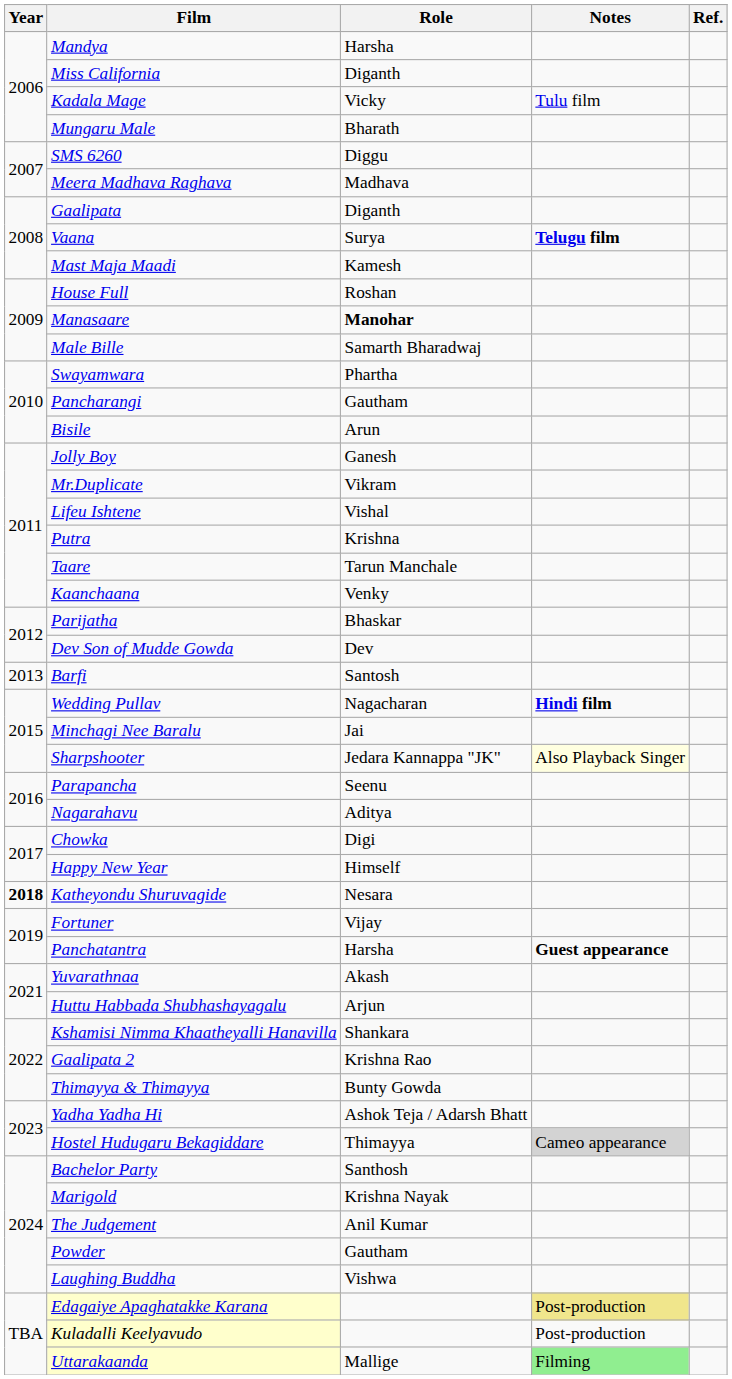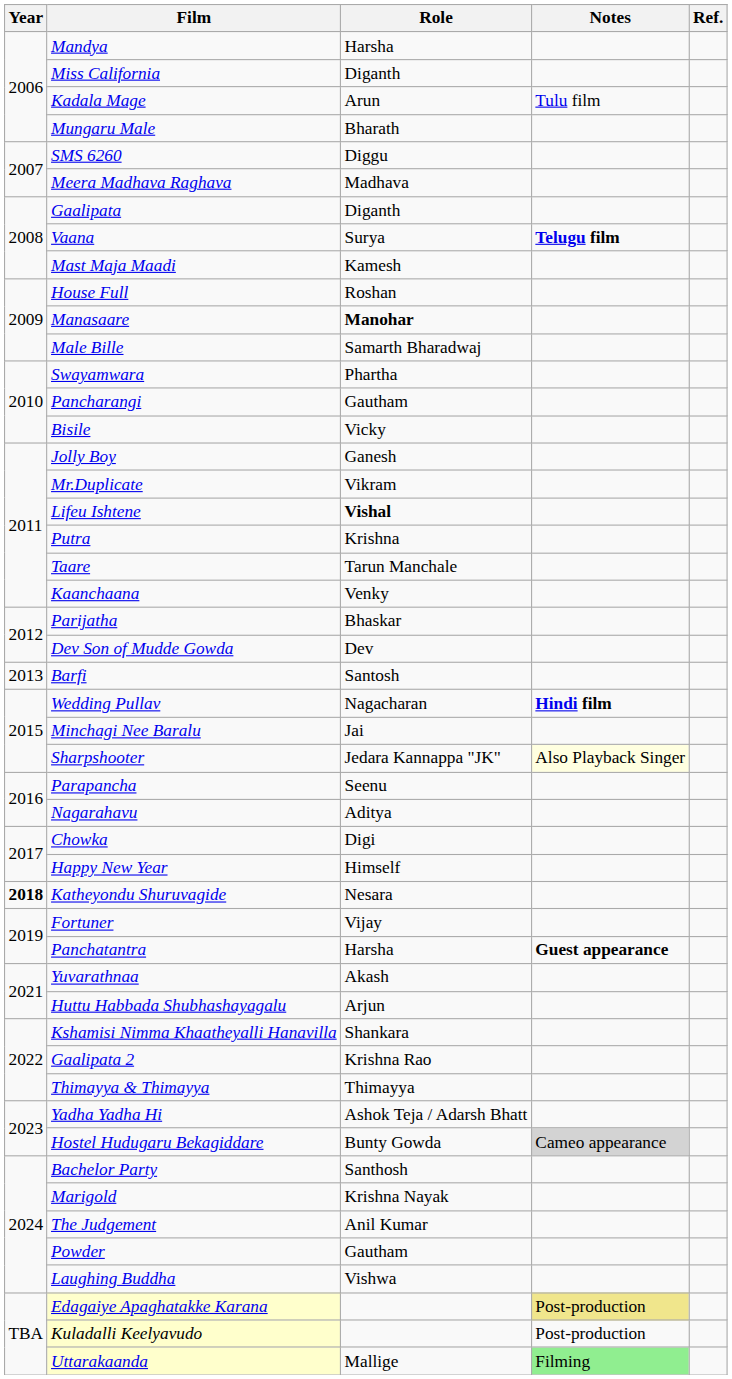 <table class="wikitable sortable plainrowheaders">
 <tr style="text-align:center;">
 <th scope="col">Year</th>
 <th scope="col">Film</th>
 <th scope="col">Role</th>
 <th scope="col" class="unsortable">Notes</th>
 <th scope="col" class="unsortable">Ref.</th>
 </tr>
 <tr>
 <td rowspan="4">2006</td>
 <td><em><a href='#'>Mandya</a></em></td>
 <td>Harsha</td>
 <td></td>
 <td></td>
 </tr>
 <tr>
 <td><em><a href='#'>Miss California</a></em></td>
 <td>Diganth</td>
 <td></td>
 <td></td>
 </tr>
 <tr>
 <td><em><a href='#'>Kadala Mage</a></em></td>
-<td>Vicky</td>
+<td>Arun</td>
 <td><a href='#'>Tulu</a> film</td>
 <td></td>
 </tr>
 <tr>
 <td><em><a href='#'>Mungaru Male</a></em></td>
 <td>Bharath</td>
 <td></td>
 <td></td>
 </tr>
 <tr>
 <td rowspan="2">2007</td>
 <td><em><a href='#'>SMS 6260</a></em></td>
 <td>Diggu</td>
 <td></td>
 <td></td>
 </tr>
 <tr>
 <td><em><a href='#'>Meera Madhava Raghava</a></em></td>
 <td>Madhava</td>
 <td></td>
 <td></td>
 </tr>
 <tr>
 <td rowspan="3">2008</td>
 <td><em><a href='#'>Gaalipata</a></em></td>
 <td>Diganth</td>
 <td></td>
 <td></td>
 </tr>
 <tr>
 <td><em><a href='#'>Vaana</a></em></td>
 <td>Surya</td>
 <td><strong><a href='#'>Telugu</a> film</strong></td>
 <td></td>
 </tr>
 <tr>
 <td><em><a href='#'>Mast Maja Maadi</a></em></td>
 <td>Kamesh</td>
 <td></td>
 <td></td>
 </tr>
 <tr>
 <td rowspan="3">2009</td>
 <td><em><a href='#'>House Full</a></em></td>
 <td>Roshan</td>
 <td></td>
 <td></td>
 </tr>
 <tr>
 <td><em><a href='#'>Manasaare</a></em></td>
 <td><strong>Manohar</strong></td>
 <td></td>
 <td></td>
 </tr>
 <tr>
 <td><em><a href='#'>Male Bille</a></em></td>
 <td>Samarth Bharadwaj</td>
 <td></td>
 <td></td>
 </tr>
 <tr>
 <td rowspan="3">2010</td>
 <td><em><a href='#'>Swayamwara</a></em></td>
 <td>Phartha</td>
 <td></td>
 <td></td>
 </tr>
 <tr>
 <td><em><a href='#'>Pancharangi</a></em></td>
 <td>Gautham</td>
 <td></td>
 <td></td>
 </tr>
 <tr>
 <td><em><a href='#'>Bisile</a></em></td>
-<td>Arun</td>
+<td>Vicky</td>
 <td></td>
 <td></td>
 </tr>
 <tr>
 <td rowspan="6">2011</td>
 <td><em><a href='#'>Jolly Boy</a></em></td>
 <td>Ganesh</td>
 <td></td>
 <td></td>
 </tr>
 <tr>
 <td><em><a href='#'>Mr.Duplicate</a></em></td>
 <td>Vikram</td>
 <td></td>
 <td></td>
 </tr>
 <tr>
 <td><em><a href='#'>Lifeu Ishtene</a></em></td>
-<td>Vishal</td>
+<td><strong>Vishal</strong></td>
 <td></td>
 <td></td>
 </tr>
 <tr>
 <td><em><a href='#'>Putra</a></em></td>
 <td>Krishna</td>
 <td></td>
 <td></td>
 </tr>
 <tr>
 <td><em><a href='#'>Taare</a></em></td>
 <td>Tarun Manchale</td>
 <td></td>
 <td></td>
 </tr>
 <tr>
 <td><em><a href='#'>Kaanchaana</a></em></td>
 <td>Venky</td>
 <td></td>
 <td></td>
 </tr>
 <tr>
 <td rowspan="2">2012</td>
 <td><em><a href='#'>Parijatha</a></em></td>
 <td>Bhaskar</td>
 <td></td>
 <td></td>
 </tr>
 <tr>
 <td><em><a href='#'>Dev Son of Mudde Gowda</a></em></td>
 <td>Dev</td>
 <td></td>
 <td></td>
 </tr>
 <tr>
 <td>2013</td>
 <td><em><a href='#'>Barfi</a></em></td>
 <td>Santosh</td>
 <td></td>
 <td></td>
 </tr>
 <tr>
 <td rowspan="3">2015</td>
 <td><em><a href='#'>Wedding Pullav</a></em></td>
 <td>Nagacharan</td>
 <td><strong><a href='#'>Hindi</a> film</strong></td>
 <td></td>
 </tr>
 <tr>
 <td><em><a href='#'>Minchagi Nee Baralu</a></em></td>
 <td>Jai</td>
 <td></td>
 <td></td>
 </tr>
 <tr>
 <td><em><a href='#'>Sharpshooter</a></em></td>
 <td>Jedara Kannappa "JK"</td>
 <td style="background: lightyellow;">Also Playback Singer</td>
 <td></td>
 </tr>
 <tr>
 <td rowspan="2">2016</td>
 <td><em><a href='#'>Parapancha</a></em></td>
 <td>Seenu</td>
 <td></td>
 <td></td>
 </tr>
 <tr>
 <td><em><a href='#'>Nagarahavu</a></em></td>
 <td>Aditya</td>
 <td></td>
 <td></td>
 </tr>
 <tr>
 <td rowspan="2">2017</td>
 <td><em><a href='#'>Chowka</a></em></td>
 <td>Digi</td>
 <td></td>
 <td></td>
 </tr>
 <tr>
 <td><em><a href='#'>Happy New Year</a></em></td>
 <td>Himself</td>
 <td></td>
 <td></td>
 </tr>
 <tr>
 <td><strong>2018</strong></td>
 <td><em><a href='#'>Katheyondu Shuruvagide</a></em></td>
 <td>Nesara</td>
 <td></td>
 <td></td>
 </tr>
 <tr>
 <td rowspan="2">2019</td>
 <td><em><a href='#'>Fortuner</a></em></td>
 <td>Vijay</td>
 <td></td>
 <td></td>
 </tr>
 <tr>
 <td><a href='#'><em>Panchatantra</em></a></td>
 <td>Harsha</td>
 <td><strong>Guest appearance</strong></td>
 <td></td>
 </tr>
 <tr>
 <td rowspan="2">2021</td>
 <td><em><a href='#'>Yuvarathnaa</a></em></td>
 <td>Akash</td>
 <td></td>
 <td></td>
 </tr>
 <tr>
 <td><em><a href='#'>Huttu Habbada Shubhashayagalu</a></em></td>
 <td>Arjun</td>
 <td></td>
 <td></td>
 </tr>
 <tr>
 <td rowspan="3">2022</td>
 <td><em><a href='#'>Kshamisi Nimma Khaatheyalli Hanavilla</a></em></td>
 <td>Shankara</td>
 <td></td>
 <td></td>
 </tr>
 <tr>
 <td><em><a href='#'>Gaalipata 2</a></em></td>
 <td>Krishna Rao</td>
 <td></td>
 <td></td>
 </tr>
 <tr>
 <td><em><a href='#'>Thimayya & Thimayya</a></em></td>
-<td>Bunty Gowda</td>
+<td>Thimayya</td>
 <td></td>
 <td></td>
 </tr>
 <tr>
 <td rowspan="2">2023</td>
 <td><em><a href='#'>Yadha Yadha Hi</a></em></td>
 <td>Ashok Teja / Adarsh Bhatt</td>
 <td></td>
 <td></td>
 </tr>
 <tr>
 <td><em><a href='#'>Hostel Hudugaru Bekagiddare</a></em></td>
-<td>Thimayya</td>
+<td>Bunty Gowda</td>
 <td style="background: lightgrey;">Cameo appearance</td>
 <td></td>
 </tr>
 <tr>
 <td rowspan="5">2024</td>
 <td><em><a href='#'>Bachelor Party</a></em></td>
 <td>Santhosh</td>
 <td></td>
 <td></td>
 </tr>
 <tr>
 <td><em><a href='#'>Marigold</a></em></td>
 <td>Krishna Nayak</td>
 <td></td>
 <td></td>
 </tr>
 <tr>
 <td><em><a href='#'>The Judgement</a></em></td>
 <td>Anil Kumar</td>
 <td></td>
 <td></td>
 </tr>
 <tr>
 <td><em><a href='#'>Powder</a></em></td>
 <td>Gautham</td>
 <td></td>
 <td></td>
 </tr>
 <tr>
 <td><em><a href='#'>Laughing Buddha</a></em></td>
 <td>Vishwa</td>
 <td></td>
 <td></td>
 </tr>
 <tr>
 <td rowspan="3">TBA</td>
 <td style="background:#FFFFCC;"><em><a href='#'>Edagaiye Apaghatakke Karana</a></em></td>
 <td></td>
 <td style="background: khaki;">Post-production</td>
 <td></td>
 </tr>
 <tr>
 <td style="background:#FFFFCC;"><em>Kuladalli Keelyavudo</em></td>
 <td></td>
 <td>Post-production</td>
 <td></td>
 </tr>
 <tr>
 <td style="background:#FFFFCC;"><em><a href='#'>Uttarakaanda</a></em></td>
 <td>Mallige</td>
 <td style="background: lightgreen;">Filming</td>
 <td></td>
 </tr>
 </table>
